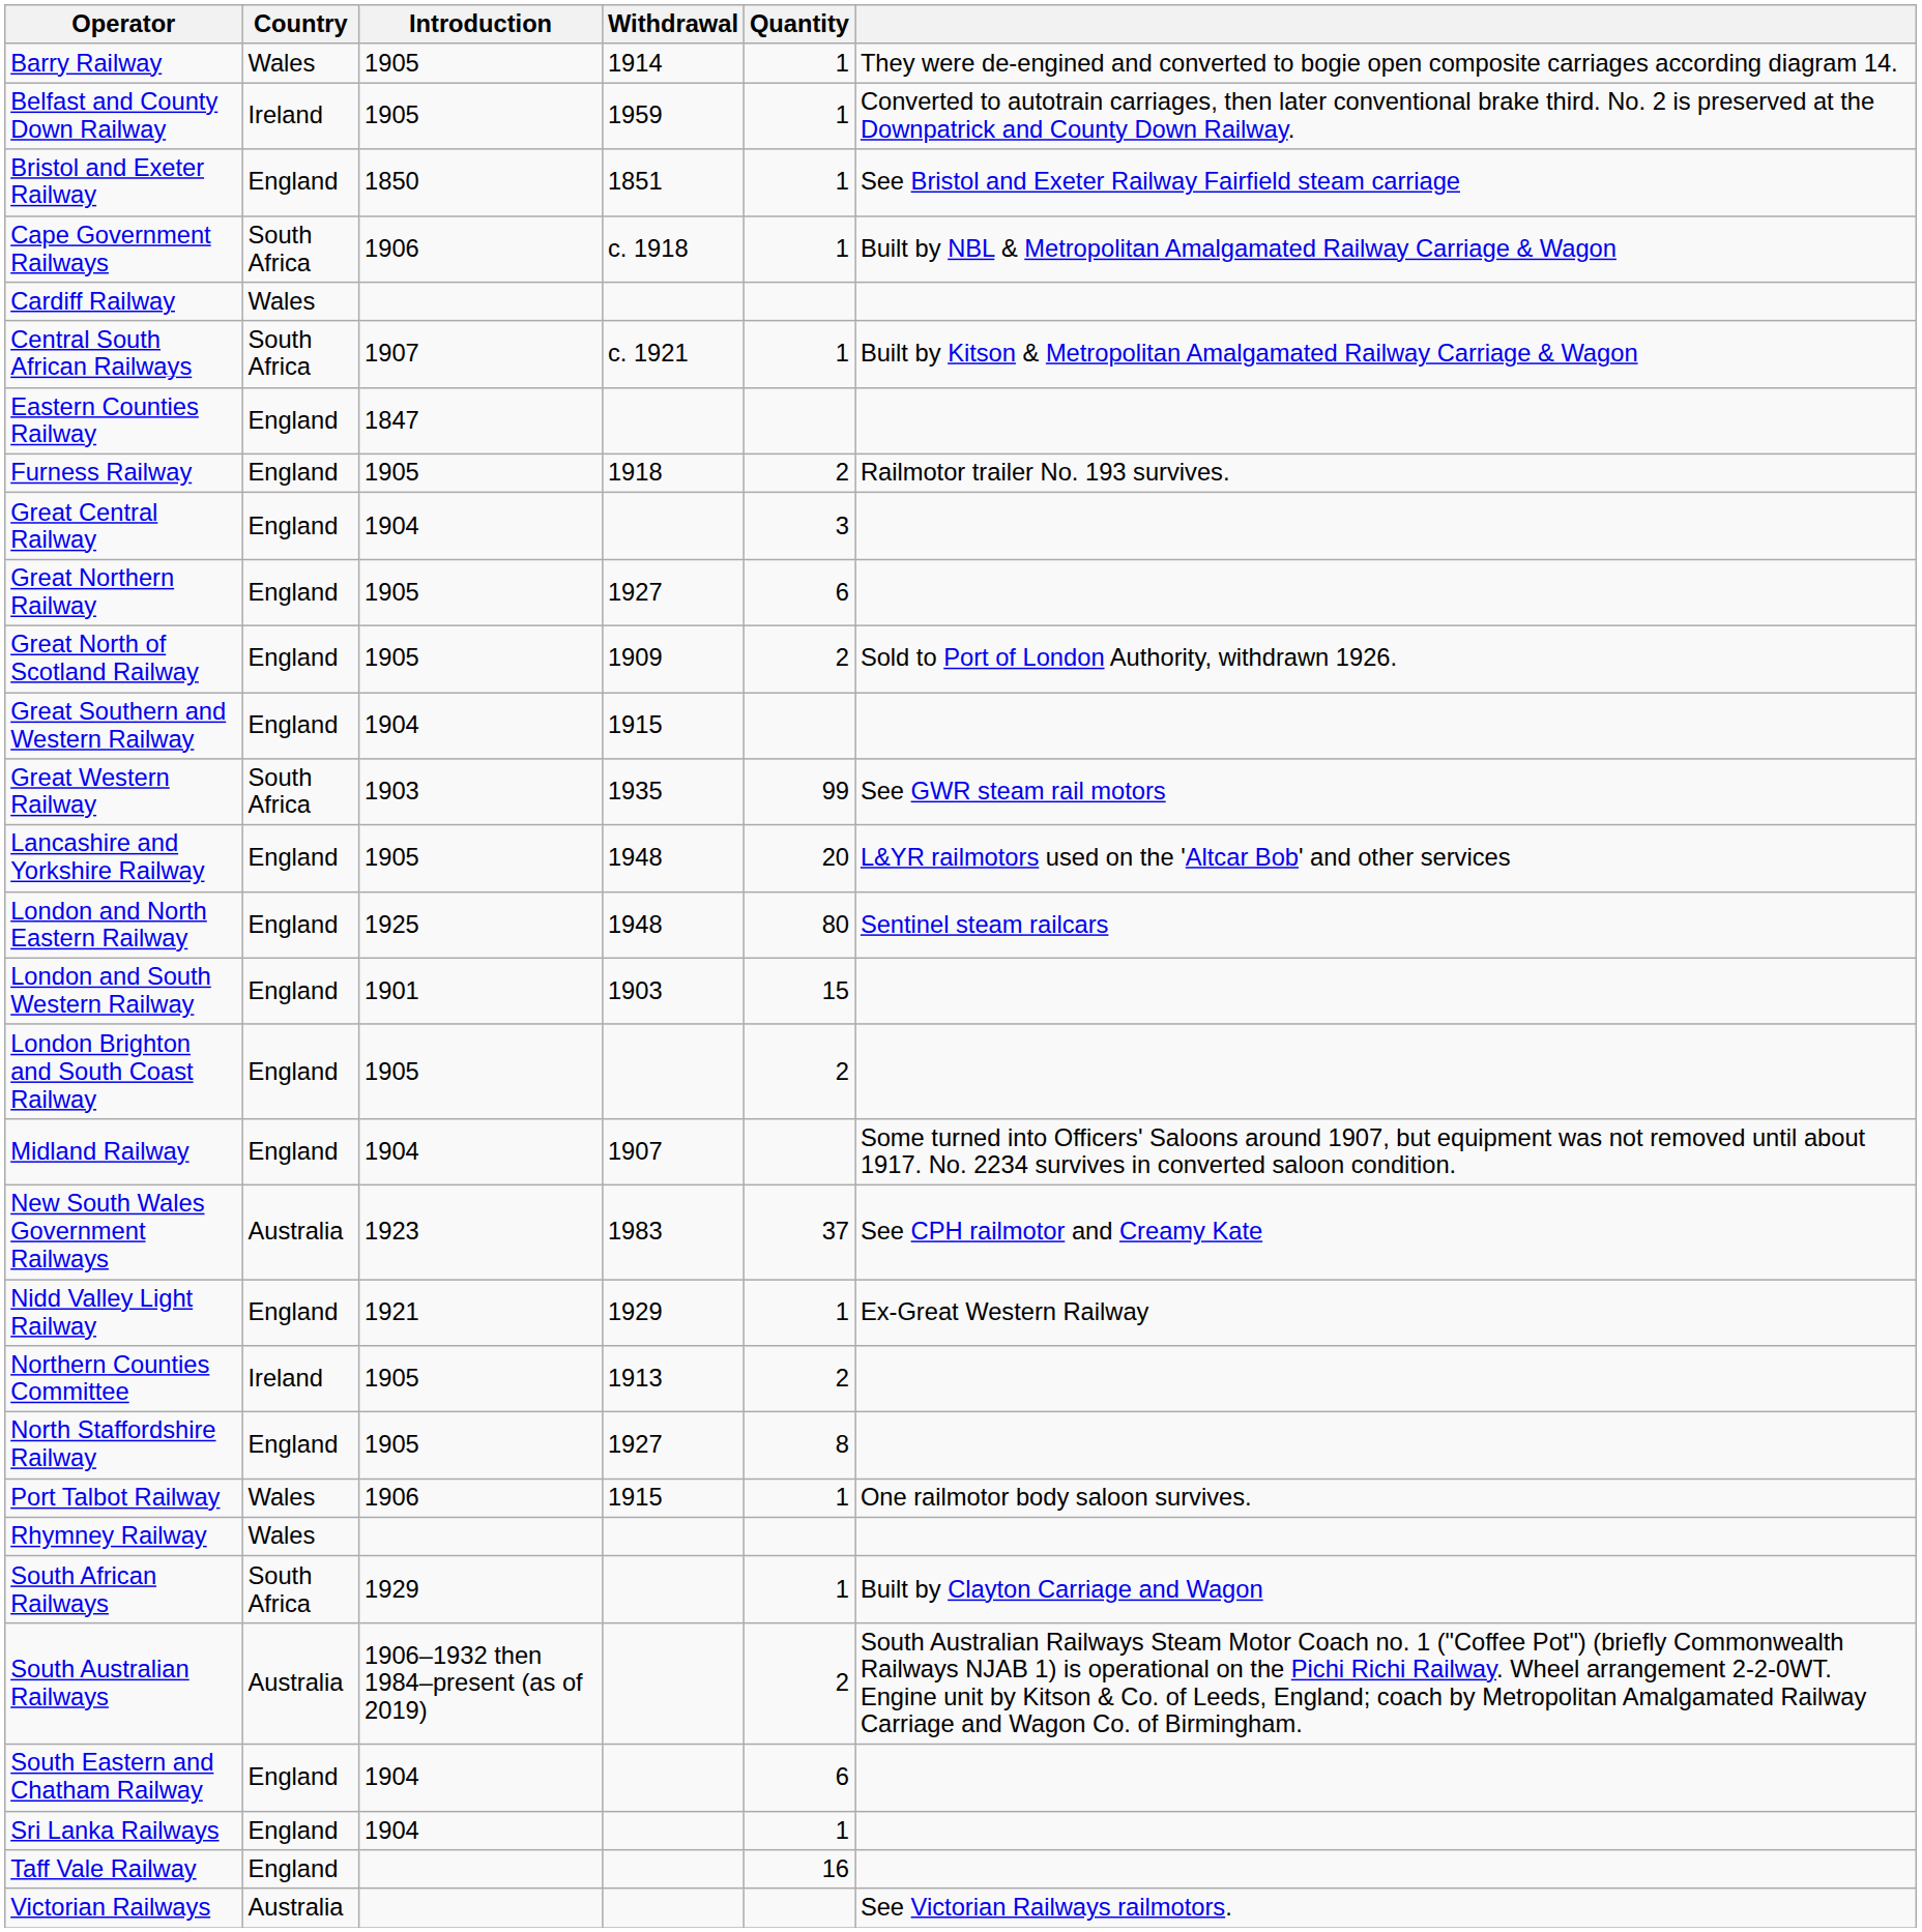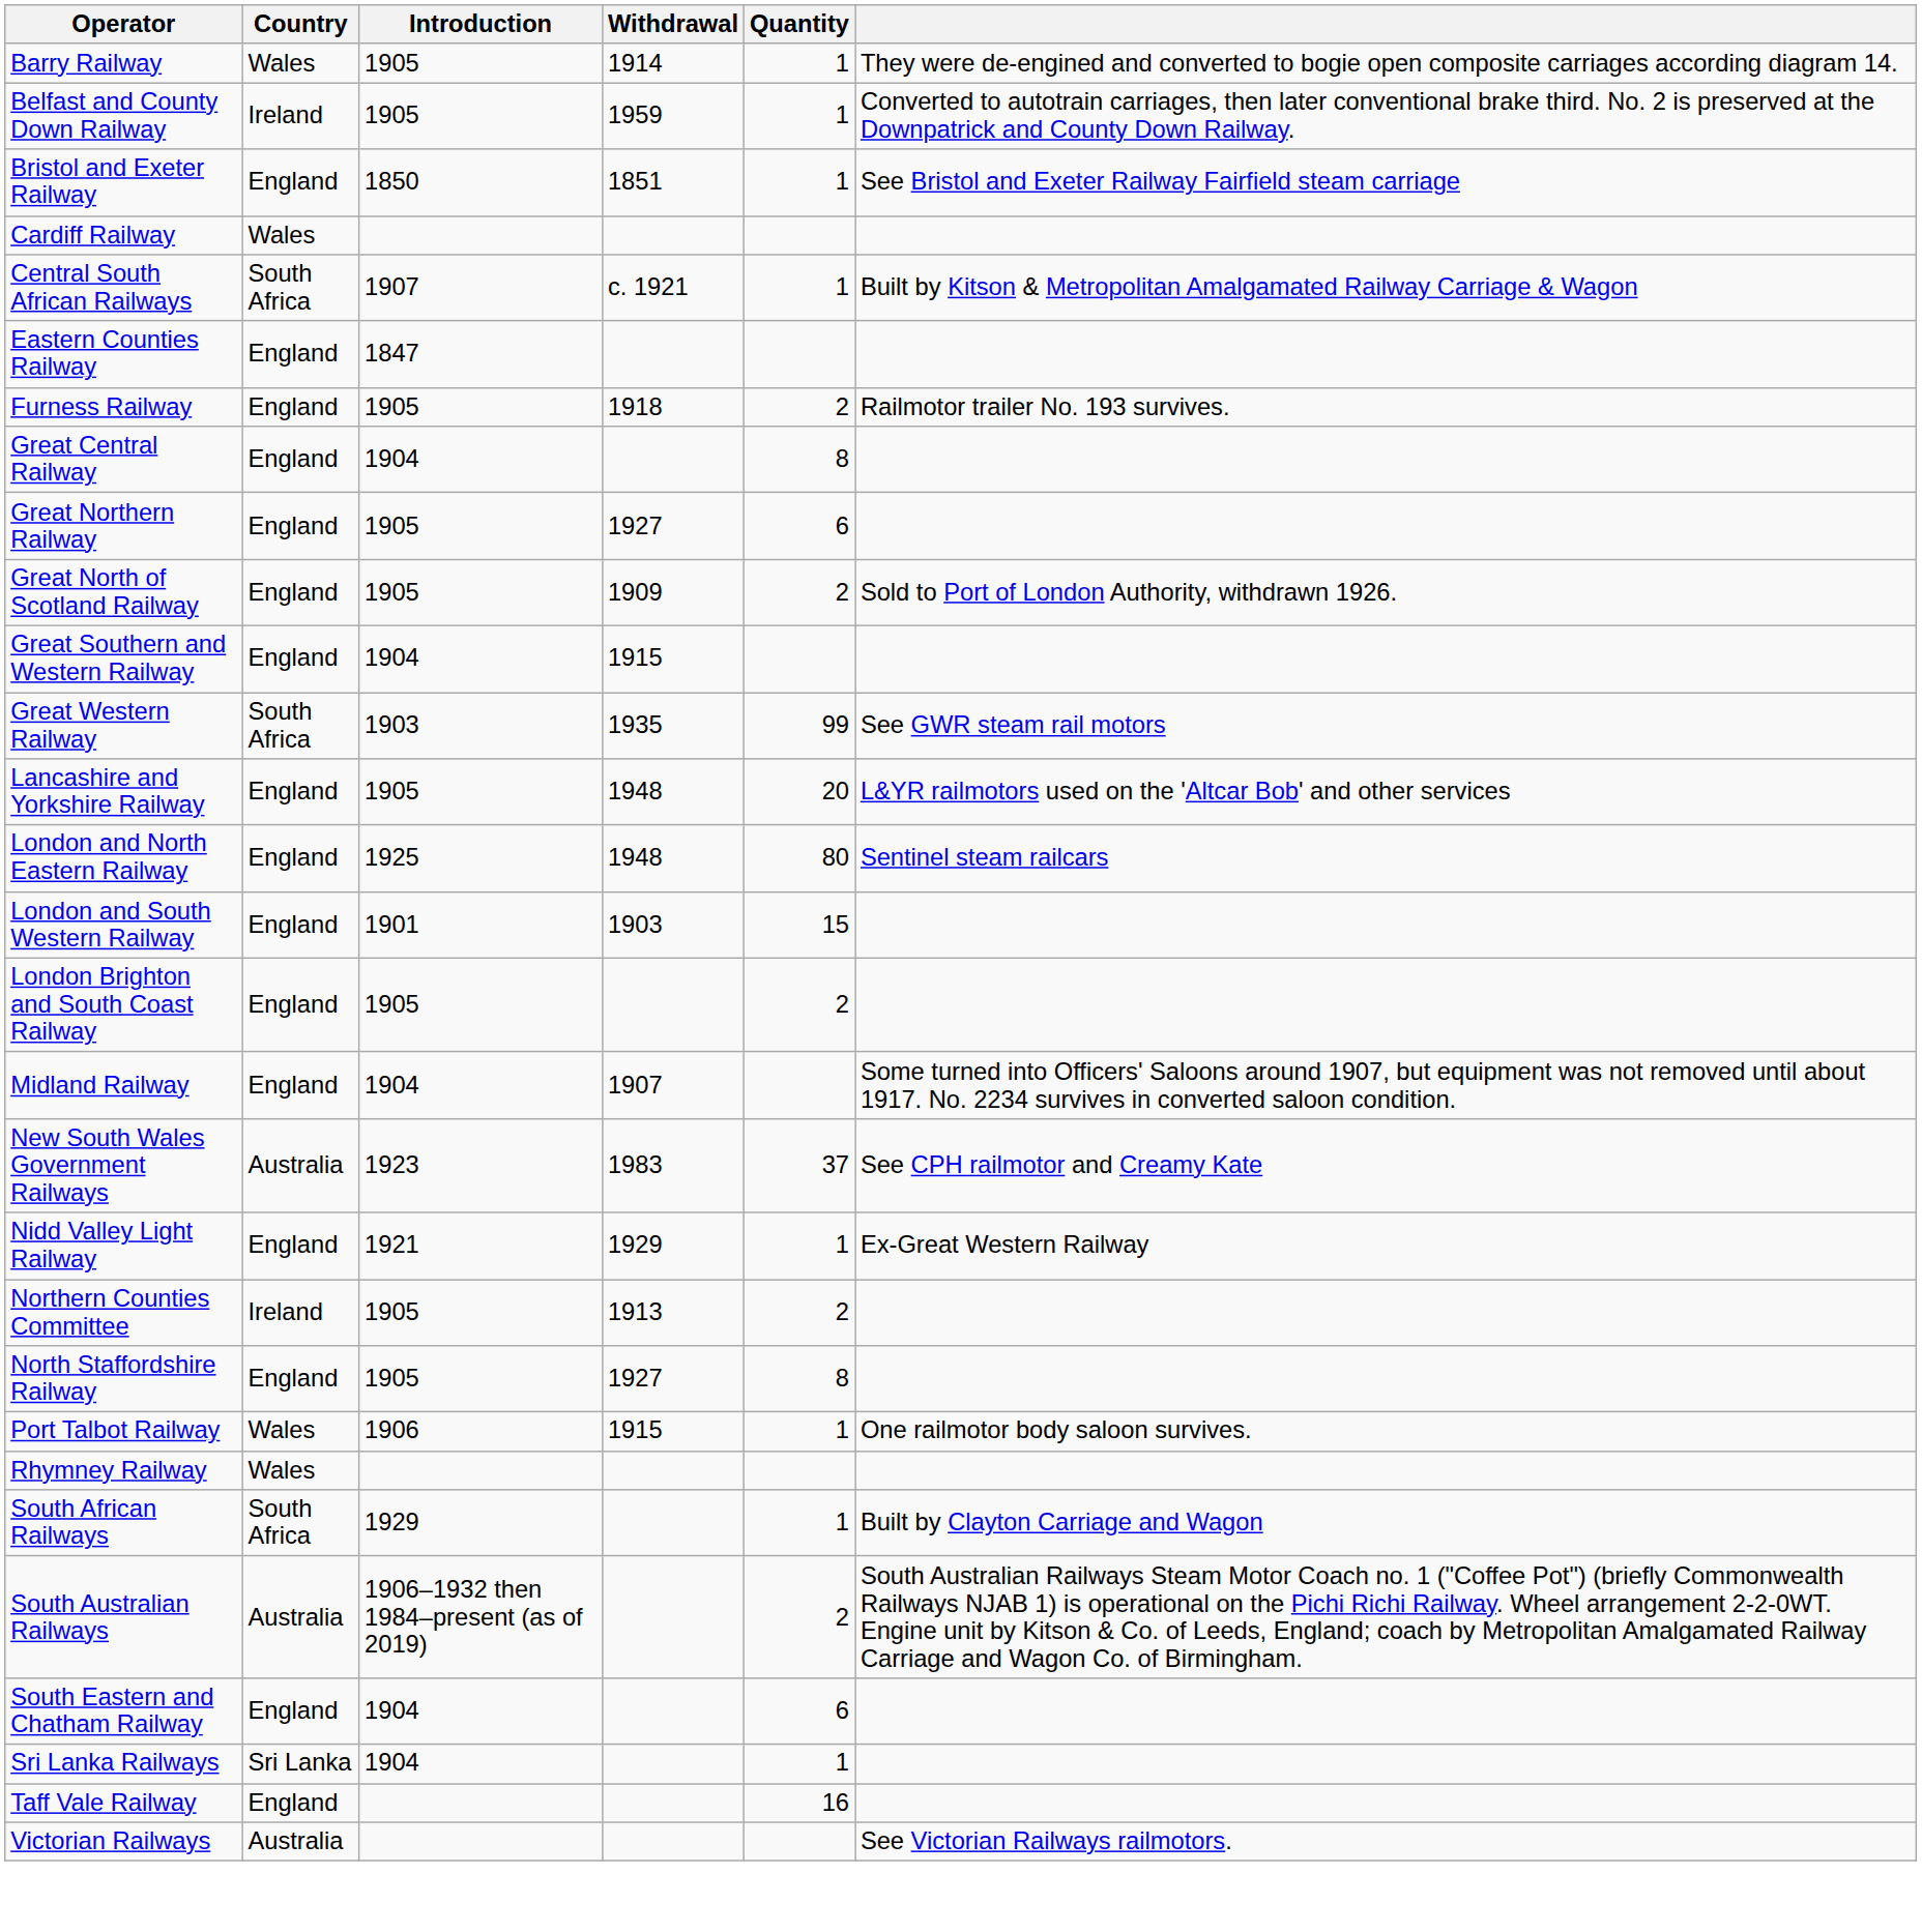 <table class="wikitable sortable">
 <tr>
 <th>Operator</th>
 <th>Country</th>
 <th>Introduction</th>
 <th>Withdrawal</th>
 <th>Quantity</th>
 <th></th>
 </tr>
 <tr>
 <td><a href='#'>Barry Railway</a></td>
 <td>Wales</td>
 <td>1905</td>
 <td>1914</td>
 <td align=right>1</td>
 <td>They were de-engined and converted to bogie open composite carriages according diagram 14.</td>
 </tr>
 <tr>
 <td><a href='#'>Belfast and County Down Railway</a></td>
 <td>Ireland</td>
 <td>1905</td>
 <td>1959</td>
 <td align=right>1</td>
 <td>Converted to autotrain carriages, then later conventional brake third. No. 2 is preserved at the <a href='#'>Downpatrick and County Down Railway</a>.</td>
 </tr>
 <tr>
 <td><a href='#'>Bristol and Exeter Railway</a></td>
 <td>England</td>
 <td>1850</td>
 <td>1851</td>
 <td align=right>1</td>
 <td>See <a href='#'>Bristol and Exeter Railway Fairfield steam carriage</a></td>
-</tr>
-<tr>
-<td><a href='#'>Cape Government Railways</a></td>
-<td>South Africa</td>
-<td>1906</td>
-<td>c. 1918</td>
-<td align=right>1</td>
-<td>Built by <a href='#'>NBL</a> & <a href='#'>Metropolitan Amalgamated Railway Carriage & Wagon</a></td>
 </tr>
 <tr>
 <td><a href='#'>Cardiff Railway</a></td>
 <td>Wales</td>
 <td></td>
 <td></td>
 <td></td>
 <td></td>
 </tr>
 <tr>
 <td><a href='#'>Central South African Railways</a></td>
 <td>South Africa</td>
 <td>1907</td>
 <td>c. 1921</td>
 <td align=right>1</td>
 <td>Built by <a href='#'>Kitson</a> & <a href='#'>Metropolitan Amalgamated Railway Carriage & Wagon</a></td>
 </tr>
 <tr>
 <td><a href='#'>Eastern Counties Railway</a></td>
 <td>England</td>
 <td>1847</td>
 <td></td>
 <td></td>
 <td></td>
 </tr>
 <tr>
 <td><a href='#'>Furness Railway</a></td>
 <td>England</td>
 <td>1905</td>
 <td>1918</td>
 <td align=right>2</td>
 <td>Railmotor trailer No. 193 survives.</td>
 </tr>
 <tr>
 <td><a href='#'>Great Central Railway</a></td>
 <td>England</td>
 <td>1904</td>
 <td></td>
-<td align=right>3</td>
+<td align=right>8</td>
 <td></td>
 </tr>
 <tr>
 <td><a href='#'>Great Northern Railway</a></td>
 <td>England</td>
 <td>1905</td>
 <td>1927</td>
 <td align=right>6</td>
 <td></td>
 </tr>
 <tr>
 <td><a href='#'>Great North of Scotland Railway</a></td>
 <td>England</td>
 <td>1905</td>
 <td>1909</td>
 <td align=right>2</td>
 <td>Sold to <a href='#'>Port of London</a> Authority, withdrawn 1926.</td>
 </tr>
 <tr>
 <td><a href='#'>Great Southern and Western Railway</a></td>
 <td>England</td>
 <td>1904</td>
 <td>1915</td>
 <td></td>
 <td></td>
 </tr>
 <tr>
 <td><a href='#'>Great Western Railway</a></td>
 <td>South Africa</td>
 <td>1903</td>
 <td>1935</td>
 <td align=right>99</td>
 <td>See <a href='#'>GWR steam rail motors</a></td>
 </tr>
 <tr>
 <td><a href='#'>Lancashire and Yorkshire Railway</a></td>
 <td>England</td>
 <td>1905</td>
 <td>1948</td>
 <td align=right>20</td>
 <td><a href='#'>L&YR railmotors</a> used on the '<a href='#'>Altcar Bob</a>' and other services</td>
 </tr>
 <tr>
 <td><a href='#'>London and North Eastern Railway</a></td>
 <td>England</td>
 <td>1925</td>
 <td>1948</td>
 <td align=right>80</td>
 <td><a href='#'>Sentinel steam railcars</a></td>
 </tr>
 <tr>
 <td><a href='#'>London and South Western Railway</a></td>
 <td>England</td>
 <td>1901</td>
 <td>1903</td>
 <td align=right>15</td>
 <td></td>
 </tr>
 <tr>
 <td><a href='#'>London Brighton and South Coast Railway</a></td>
 <td>England</td>
 <td>1905</td>
 <td></td>
 <td align=right>2</td>
 <td></td>
 </tr>
 <tr>
 <td><a href='#'>Midland Railway</a></td>
 <td>England</td>
 <td>1904</td>
 <td>1907</td>
 <td></td>
 <td>Some turned into Officers' Saloons around 1907, but equipment was not removed until about 1917. No. 2234 survives in converted saloon condition.</td>
 </tr>
 <tr>
 <td><a href='#'>New South Wales Government Railways</a></td>
 <td>Australia</td>
 <td>1923</td>
 <td>1983</td>
 <td align=right>37</td>
 <td>See <a href='#'>CPH railmotor</a> and <a href='#'>Creamy Kate</a></td>
 </tr>
 <tr>
 <td><a href='#'>Nidd Valley Light Railway</a></td>
 <td>England</td>
 <td>1921</td>
 <td>1929</td>
 <td align=right>1</td>
 <td>Ex-Great Western Railway</td>
 </tr>
 <tr>
 <td><a href='#'>Northern Counties Committee</a></td>
 <td>Ireland</td>
 <td>1905</td>
 <td>1913</td>
 <td align=right>2</td>
 <td></td>
 </tr>
 <tr>
 <td><a href='#'>North Staffordshire Railway</a></td>
 <td>England</td>
 <td>1905</td>
 <td>1927</td>
 <td align=right>8</td>
 <td></td>
 </tr>
 <tr>
 <td><a href='#'>Port Talbot Railway</a></td>
 <td>Wales</td>
 <td>1906</td>
 <td>1915</td>
 <td align=right>1</td>
 <td>One railmotor body saloon survives.</td>
 </tr>
 <tr>
 <td><a href='#'>Rhymney Railway</a></td>
 <td>Wales</td>
 <td></td>
 <td></td>
 <td></td>
 </tr>
 <tr>
 <td><a href='#'>South African Railways</a></td>
 <td>South Africa</td>
 <td>1929</td>
 <td></td>
 <td align=right>1</td>
 <td>Built by <a href='#'>Clayton Carriage and Wagon</a></td>
 </tr>
 <tr>
 <td><a href='#'>South Australian Railways</a></td>
 <td>Australia</td>
 <td>1906–1932 then 1984–present (as of 2019)</td>
 <td></td>
 <td align=right>2</td>
 <td>South Australian Railways Steam Motor Coach no. 1 ("Coffee Pot") (briefly Commonwealth Railways NJAB 1) is operational on the <a href='#'>Pichi Richi Railway</a>. Wheel arrangement 2-2-0WT. Engine unit by Kitson & Co. of Leeds, England; coach by Metropolitan Amalgamated Railway Carriage and Wagon Co. of Birmingham.</td>
 </tr>
 <tr>
 <td><a href='#'>South Eastern and Chatham Railway</a></td>
 <td>England</td>
 <td>1904</td>
 <td></td>
 <td align=right>6</td>
 <td></td>
 </tr>
 <tr>
 <td><a href='#'>Sri Lanka Railways</a></td>
-<td>England</td>
+<td>Sri Lanka</td>
 <td>1904</td>
 <td></td>
 <td align=right>1</td>
 <td></td>
 </tr>
 <tr>
 <td><a href='#'>Taff Vale Railway</a></td>
 <td>England</td>
 <td></td>
 <td></td>
 <td align=right>16</td>
 <td></td>
 </tr>
 <tr>
 <td><a href='#'>Victorian Railways</a></td>
 <td>Australia</td>
 <td></td>
 <td></td>
 <td align=right></td>
 <td>See <a href='#'>Victorian Railways railmotors</a>.</td>
 </tr>
 </table>
